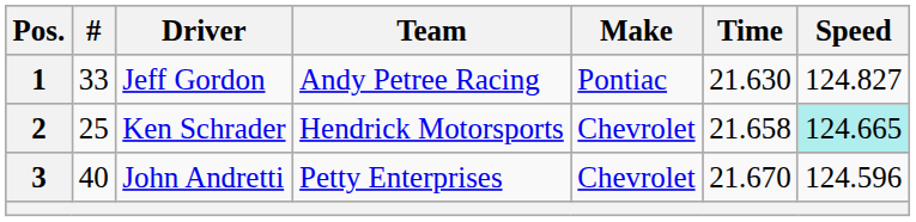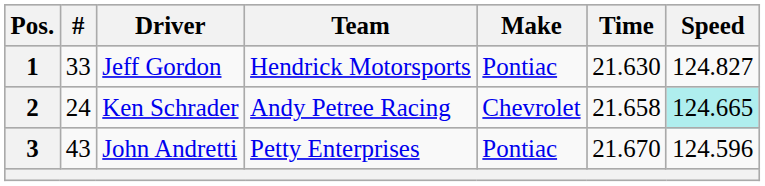 <table class="wikitable" style="font-size:95%">
 <tr>
 <th>Pos.</th>
 <th>#</th>
 <th>Driver</th>
 <th>Team</th>
 <th>Make</th>
 <th>Time</th>
 <th>Speed</th>
 </tr>
 <tr>
 <th>1</th>
 <td>33</td>
 <td><a href='#'>Jeff Gordon</a></td>
-<td><a href='#'>Andy Petree Racing</a></td>
+<td><a href='#'>Hendrick Motorsports</a></td>
 <td><a href='#'>Pontiac</a></td>
 <td>21.630</td>
 <td>124.827</td>
 </tr>
 <tr>
 <th>2</th>
-<td>25</td>
+<td>24</td>
 <td><a href='#'>Ken Schrader</a></td>
-<td><a href='#'>Hendrick Motorsports</a></td>
+<td><a href='#'>Andy Petree Racing</a></td>
 <td><a href='#'>Chevrolet</a></td>
 <td>21.658</td>
 <td style="background: paleturquoise;">124.665</td>
 </tr>
 <tr>
 <th>3</th>
-<td>40</td>
+<td>43</td>
 <td><a href='#'>John Andretti</a></td>
 <td><a href='#'>Petty Enterprises</a></td>
-<td><a href='#'>Chevrolet</a></td>
+<td><a href='#'>Pontiac</a></td>
 <td>21.670</td>
 <td>124.596</td>
 </tr>
 <tr>
 <th colspan="7"></th>
 </tr>
 </table>
